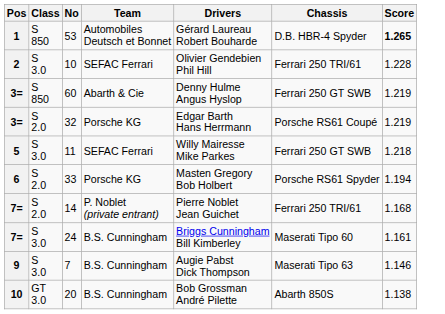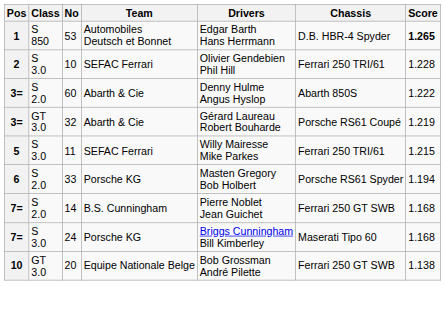 <table class="wikitable" style="font-size: 95%;">
 <tr>
 <th>Pos</th>
 <th>Class</th>
 <th>No</th>
 <th>Team</th>
 <th>Drivers</th>
 <th>Chassis</th>
 <th>Score</th>
 </tr>
 <tr>
 <th>1</th>
 <td>S<br>850</td>
 <td>53</td>
 <td> Automobiles<br>Deutsch et Bonnet</td>
-<td> Gérard Laureau<br> Robert Bouharde</td>
+<td> Edgar Barth<br> Hans Herrmann</td>
 <td>D.B. HBR-4 Spyder</td>
 <td><strong>1.265</strong></td>
 </tr>
 <tr>
 <th>2</th>
 <td>S<br>3.0</td>
 <td>10</td>
 <td> SEFAC Ferrari</td>
 <td> Olivier Gendebien<br> Phil Hill</td>
 <td>Ferrari 250 TRI/61</td>
 <td>1.228</td>
 </tr>
 <tr>
 <th>3=</th>
-<td>S<br>850</td>
+<td>S<br>2.0</td>
 <td>60</td>
 <td> Abarth & Cie</td>
 <td> Denny Hulme<br> Angus Hyslop</td>
-<td>Ferrari 250 GT SWB</td>
-<td>1.219</td>
+<td>Abarth 850S</td>
+<td>1.222</td>
 </tr>
 <tr>
 <th>3=</th>
-<td>S<br>2.0</td>
+<td>GT<br>3.0</td>
 <td>32</td>
-<td> Porsche KG</td>
-<td> Edgar Barth<br> Hans Herrmann</td>
+<td> Abarth & Cie</td>
+<td> Gérard Laureau<br> Robert Bouharde</td>
 <td>Porsche RS61 Coupé</td>
 <td>1.219</td>
 </tr>
 <tr>
 <th>5</th>
 <td>S<br>3.0</td>
 <td>11</td>
 <td> SEFAC Ferrari</td>
 <td> Willy Mairesse<br> Mike Parkes</td>
-<td>Ferrari 250 GT SWB</td>
-<td>1.218</td>
+<td>Ferrari 250 TRI/61</td>
+<td>1.215</td>
 </tr>
 <tr>
 <th>6</th>
 <td>S<br>2.0</td>
 <td>33</td>
 <td> Porsche KG</td>
 <td> Masten Gregory<br> Bob Holbert</td>
 <td>Porsche RS61 Spyder</td>
 <td>1.194</td>
 </tr>
 <tr>
 <th>7=</th>
 <td>S<br>2.0</td>
 <td>14</td>
-<td> P. Noblet<br><em>(private entrant)</em></td>
+<td> B.S. Cunningham</td>
 <td> Pierre Noblet<br> Jean Guichet</td>
-<td>Ferrari 250 TRI/61</td>
+<td>Ferrari 250 GT SWB</td>
 <td>1.168</td>
 </tr>
 <tr>
 <th>7=</th>
 <td>S<br>3.0</td>
 <td>24</td>
-<td> B.S. Cunningham</td>
+<td> Porsche KG</td>
 <td> <a href='#'>Briggs Cunningham</a><br> Bill Kimberley</td>
 <td>Maserati Tipo 60</td>
-<td>1.161</td>
-</tr>
-<tr>
-<th>9</th>
-<td>S<br>3.0</td>
-<td>7</td>
-<td> B.S. Cunningham</td>
-<td> Augie Pabst<br> Dick Thompson</td>
-<td>Maserati Tipo 63</td>
-<td>1.146</td>
+<td>1.168</td>
 </tr>
 <tr>
 <th>10</th>
 <td>GT<br>3.0</td>
 <td>20</td>
-<td> B.S. Cunningham</td>
+<td> Equipe Nationale Belge</td>
 <td> Bob Grossman<br> André Pilette</td>
-<td>Abarth 850S</td>
+<td>Ferrari 250 GT SWB</td>
 <td>1.138</td>
 </tr>
 </table>
